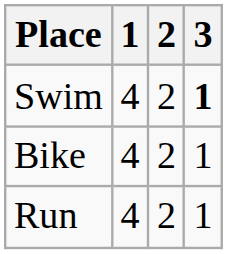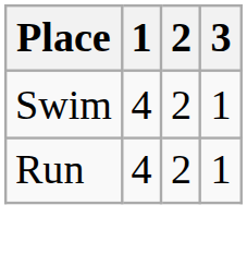 <table class="wikitable">
 <tr>
 <th>Place</th>
 <th>1</th>
 <th>2</th>
 <th>3</th>
 </tr>
 <tr>
 <td>Swim</td>
 <td>4</td>
 <td>2</td>
-<td><strong>1</strong></td>
-</tr>
-<tr>
-<td>Bike</td>
-<td>4</td>
-<td>2</td>
 <td>1</td>
 </tr>
 <tr>
 <td>Run</td>
 <td>4</td>
 <td>2</td>
 <td>1</td>
 </tr>
 </table>
